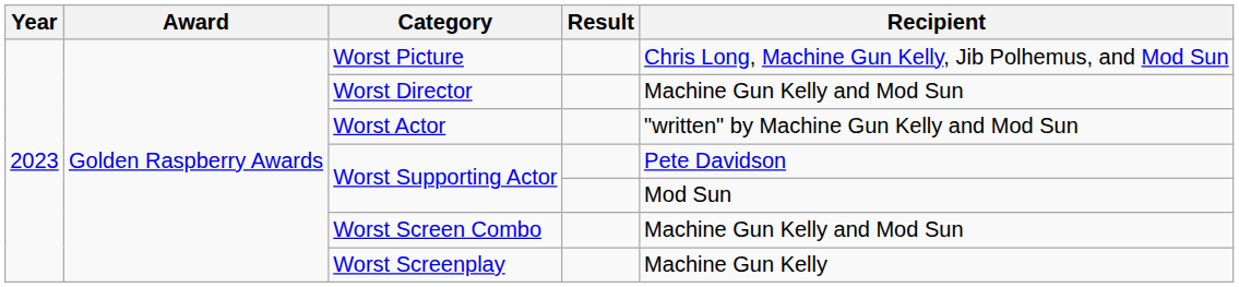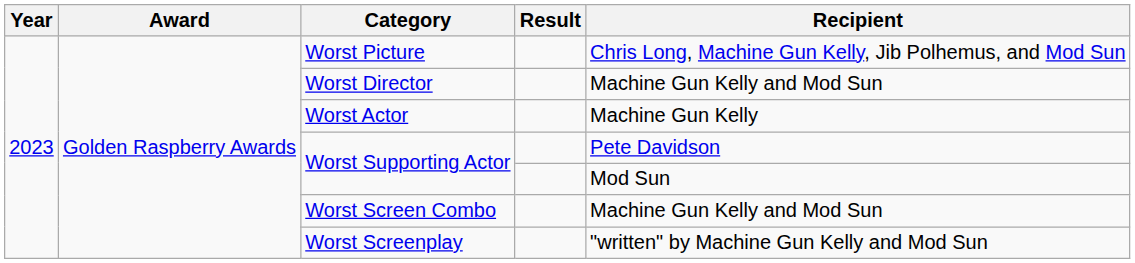 <table class="wikitable">
 <tr>
 <th scope="col">Year</th>
 <th scope="col">Award</th>
 <th scope="col">Category</th>
 <th scope="col">Result</th>
 <th scope="col">Recipient</th>
 </tr>
 <tr>
 <td rowspan="7"><a href='#'>2023</a></td>
 <td rowspan="7"><a href='#'>Golden Raspberry Awards</a></td>
 <td><a href='#'>Worst Picture</a></td>
 <td></td>
 <td><a href='#'>Chris Long</a>, <a href='#'>Machine Gun Kelly</a>, Jib Polhemus, and <a href='#'>Mod Sun</a></td>
 </tr>
 <tr>
 <td><a href='#'>Worst Director</a></td>
 <td></td>
 <td>Machine Gun Kelly and Mod Sun</td>
 </tr>
 <tr>
 <td><a href='#'>Worst Actor</a></td>
 <td></td>
-<td>"written" by Machine Gun Kelly and Mod Sun</td>
+<td>Machine Gun Kelly</td>
 </tr>
 <tr>
 <td rowspan="2"><a href='#'>Worst Supporting Actor</a></td>
 <td></td>
 <td><a href='#'>Pete Davidson</a></td>
 </tr>
 <tr>
 <td></td>
 <td>Mod Sun</td>
 </tr>
 <tr>
 <td><a href='#'>Worst Screen Combo</a></td>
 <td></td>
 <td>Machine Gun Kelly and Mod Sun</td>
 </tr>
 <tr>
 <td><a href='#'>Worst Screenplay</a></td>
 <td></td>
-<td>Machine Gun Kelly</td>
+<td>"written" by Machine Gun Kelly and Mod Sun</td>
 </tr>
 </table>
